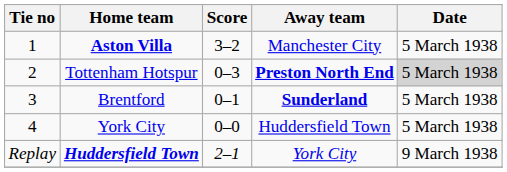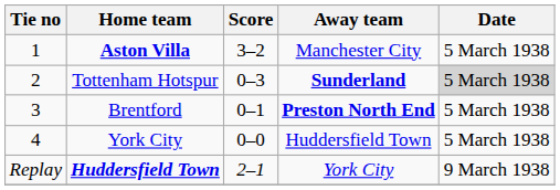 <table class="wikitable" style="text-align: center">
 <tr>
 <th>Tie no</th>
 <th>Home team</th>
 <th>Score</th>
 <th>Away team</th>
 <th>Date</th>
 </tr>
 <tr>
 <td>1</td>
 <td><strong><a href='#'>Aston Villa</a></strong></td>
 <td>3–2</td>
 <td><a href='#'>Manchester City</a></td>
 <td>5 March 1938</td>
 </tr>
 <tr>
 <td>2</td>
 <td><a href='#'>Tottenham Hotspur</a></td>
 <td>0–3</td>
-<td><strong><a href='#'>Preston North End</a></strong></td>
+<td><strong><a href='#'>Sunderland</a></strong></td>
 <td style="background: lightgrey;">5 March 1938</td>
 </tr>
 <tr>
 <td>3</td>
 <td><a href='#'>Brentford</a></td>
 <td>0–1</td>
-<td><strong><a href='#'>Sunderland</a></strong></td>
+<td><strong><a href='#'>Preston North End</a></strong></td>
 <td>5 March 1938</td>
 </tr>
 <tr>
 <td>4</td>
 <td><a href='#'>York City</a></td>
 <td>0–0</td>
 <td><a href='#'>Huddersfield Town</a></td>
 <td>5 March 1938</td>
 </tr>
 <tr>
 <td><em>Replay</em></td>
 <td><strong><em><a href='#'>Huddersfield Town</a></em></strong></td>
 <td><em>2–1</em></td>
 <td><em><a href='#'>York City</a></em></td>
 <td>9 March 1938</td>
 </tr>
 <tr>
 </tr>
 </table>
